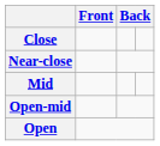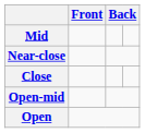 <table class="wikitable" style="text-align:center;">
 <tr>
 <th></th>
 <th><a href='#'>Front</a></th>
 <th colspan="2"><a href='#'>Back</a></th>
 </tr>
 <tr>
-<th><a href='#'>Close</a></th>
+<th><a href='#'>Mid</a></th>
 <td></td>
 <td></td>
 <td></td>
 </tr>
 <tr>
 <th><a href='#'>Near-close</a></th>
 <td></td>
 <td colspan="2"></td>
 </tr>
 <tr>
-<th><a href='#'>Mid</a></th>
+<th><a href='#'>Close</a></th>
 <td></td>
 <td></td>
 <td></td>
 </tr>
 <tr>
 <th><a href='#'>Open-mid</a></th>
 <td></td>
 <td colspan="2"></td>
 </tr>
 <tr>
 <th><a href='#'>Open</a></th>
 <td colspan="3"></td>
 </tr>
 </table>
